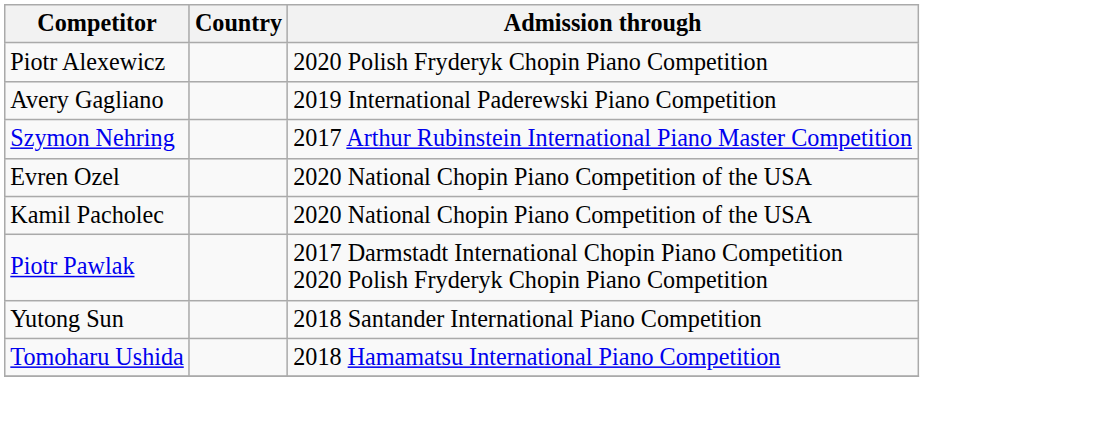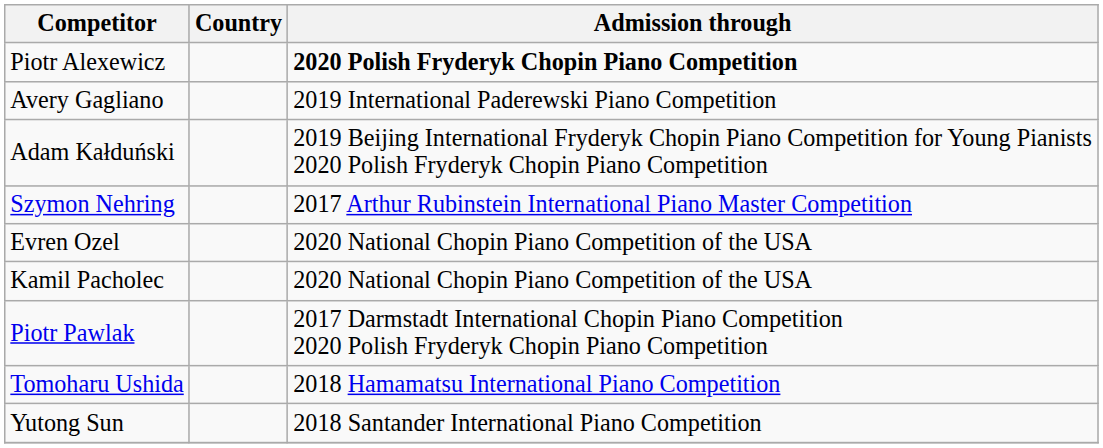 <table class="wikitable sortable mw-collapsible autocollapse">
 <tr>
 <th>Competitor</th>
 <th>Country</th>
 <th>Admission through</th>
 </tr>
 <tr>
 <td>Piotr Alexewicz</td>
 <td></td>
-<td> 2020 Polish Fryderyk Chopin Piano Competition</td>
+<td><strong> 2020 Polish Fryderyk Chopin Piano Competition</strong></td>
 </tr>
 <tr>
 <td>Avery Gagliano</td>
 <td></td>
 <td> 2019 International Paderewski Piano Competition</td>
+</tr>
+<tr>
+<td>Adam Kałduński</td>
+<td></td>
+<td> 2019 Beijing International Fryderyk Chopin Piano Competition for Young Pianists<br> 2020 Polish Fryderyk Chopin Piano Competition</td>
 </tr>
 <tr>
 <td><a href='#'>Szymon Nehring</a></td>
 <td></td>
 <td> 2017 <a href='#'>Arthur Rubinstein International Piano Master Competition</a></td>
 </tr>
 <tr>
 <td>Evren Ozel</td>
 <td></td>
 <td> 2020 National Chopin Piano Competition of the USA</td>
 </tr>
 <tr>
 <td>Kamil Pacholec</td>
 <td></td>
 <td> 2020 National Chopin Piano Competition of the USA</td>
 </tr>
 <tr>
 <td><a href='#'>Piotr Pawlak</a></td>
 <td></td>
 <td> 2017 Darmstadt International Chopin Piano Competition<br> 2020 Polish Fryderyk Chopin Piano Competition</td>
 </tr>
 <tr>
+<td><a href='#'>Tomoharu Ushida</a></td>
+<td></td>
+<td> 2018 <a href='#'>Hamamatsu International Piano Competition</a></td>
+</tr>
+<tr>
 <td>Yutong Sun</td>
 <td></td>
 <td> 2018 Santander International Piano Competition</td>
 </tr>
 <tr>
-<td><a href='#'>Tomoharu Ushida</a></td>
-<td></td>
-<td> 2018 <a href='#'>Hamamatsu International Piano Competition</a></td>
-</tr>
-<tr>
 </tr>
 </table>
